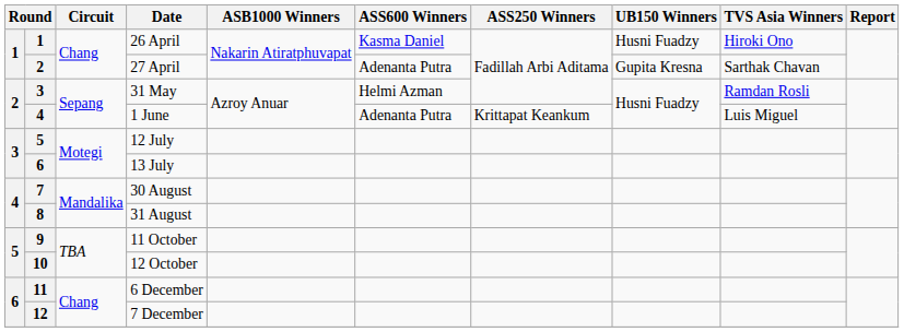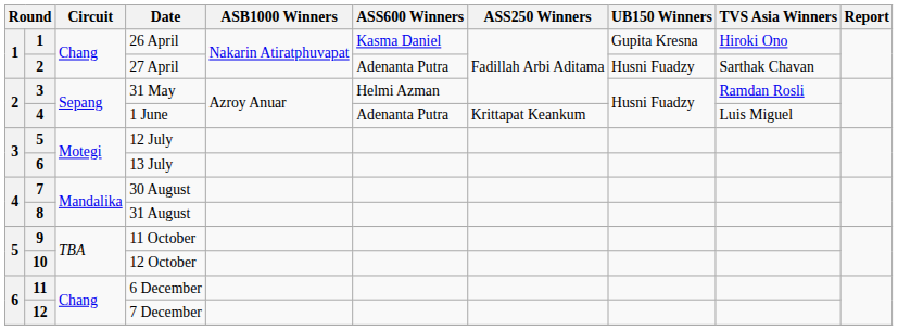 <table class="wikitable" style="font-size:85%;">
 <tr>
 <th colspan=2>Round</th>
 <th>Circuit</th>
 <th>Date</th>
 <th>ASB1000 Winners</th>
 <th>ASS600 Winners</th>
 <th>ASS250 Winners</th>
 <th>UB150 Winners</th>
 <th>TVS Asia Winners</th>
 <th>Report</th>
 </tr>
 <tr>
 <th rowspan=2>1</th>
 <th rowspan=1>1</th>
 <td rowspan=2> <a href='#'>Chang</a></td>
 <td rowspan=1>26 April</td>
 <td rowspan=2> <a href='#'>Nakarin Atiratphuvapat</a></td>
 <td> <a href='#'>Kasma Daniel</a></td>
 <td rowspan=3> Fadillah Arbi Aditama</td>
-<td> Husni Fuadzy</td>
+<td> Gupita Kresna</td>
 <td> <a href='#'>Hiroki Ono</a></td>
 <td rowspan=2 align=center></td>
 </tr>
 <tr>
 <th rowspan=1>2</th>
 <td rowspan=1>27 April</td>
 <td> Adenanta Putra</td>
-<td> Gupita Kresna</td>
+<td> Husni Fuadzy</td>
 <td> Sarthak Chavan</td>
 </tr>
 <tr>
 <th rowspan=2>2</th>
 <th rowspan=1>3</th>
 <td rowspan=2> <a href='#'>Sepang</a></td>
 <td rowspan=1>31 May</td>
 <td rowspan=2> Azroy Anuar</td>
 <td> Helmi Azman</td>
 <td rowspan=2> Husni Fuadzy</td>
 <td> <a href='#'>Ramdan Rosli</a></td>
 <td rowspan=2 align=center></td>
 </tr>
 <tr>
 <th rowspan=1>4</th>
 <td rowspan=1>1 June</td>
 <td> Adenanta Putra</td>
 <td> Krittapat Keankum</td>
 <td> Luis Miguel</td>
 </tr>
 <tr>
 <th rowspan=2>3</th>
 <th rowspan=1>5</th>
 <td rowspan=2> <a href='#'>Motegi</a></td>
 <td rowspan=1>12 July</td>
 <td></td>
 <td></td>
 <td></td>
 <td></td>
 <td></td>
 <td rowspan=2 align=center></td>
 </tr>
 <tr>
 <th rowspan=1>6</th>
 <td rowspan=1>13 July</td>
 <td></td>
 <td></td>
 <td></td>
 <td></td>
 <td></td>
 </tr>
 <tr>
 <th rowspan=2>4</th>
 <th rowspan=1>7</th>
 <td rowspan=2> <a href='#'>Mandalika</a></td>
 <td rowspan=1>30 August</td>
 <td></td>
 <td></td>
 <td></td>
 <td></td>
 <td></td>
 <td rowspan=2 align=center></td>
 </tr>
 <tr>
 <th rowspan=1>8</th>
 <td rowspan=1>31 August</td>
 <td></td>
 <td></td>
 <td></td>
 <td></td>
 <td></td>
 </tr>
 <tr>
 <th rowspan=2>5</th>
 <th rowspan=1>9</th>
 <td rowspan=2><em>TBA</em></td>
 <td rowspan=1>11 October</td>
 <td></td>
 <td></td>
 <td></td>
 <td></td>
 <td></td>
 <td rowspan=2 align=center></td>
 </tr>
 <tr>
 <th rowspan=1>10</th>
 <td rowspan=1>12 October</td>
 <td></td>
 <td></td>
 <td></td>
 <td></td>
 <td></td>
 </tr>
 <tr>
 <th rowspan=2>6</th>
 <th rowspan=1>11</th>
 <td rowspan=2> <a href='#'>Chang</a></td>
 <td rowspan=1>6 December</td>
 <td></td>
 <td></td>
 <td></td>
 <td></td>
 <td></td>
 <td rowspan=2 align=center></td>
 </tr>
 <tr>
 <th rowspan=1>12</th>
 <td rowspan=1>7 December</td>
 <td></td>
 <td></td>
 <td></td>
 <td></td>
 <td></td>
 </tr>
 <tr>
 </tr>
 </table>
